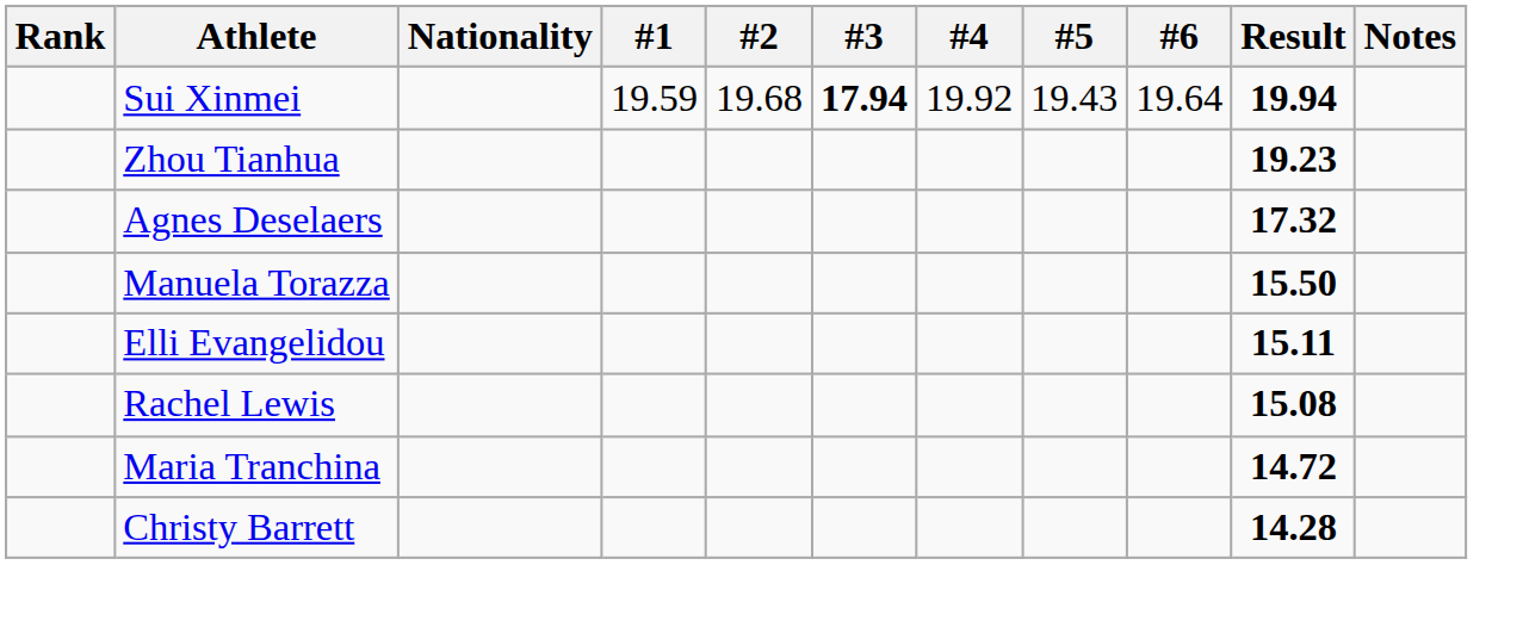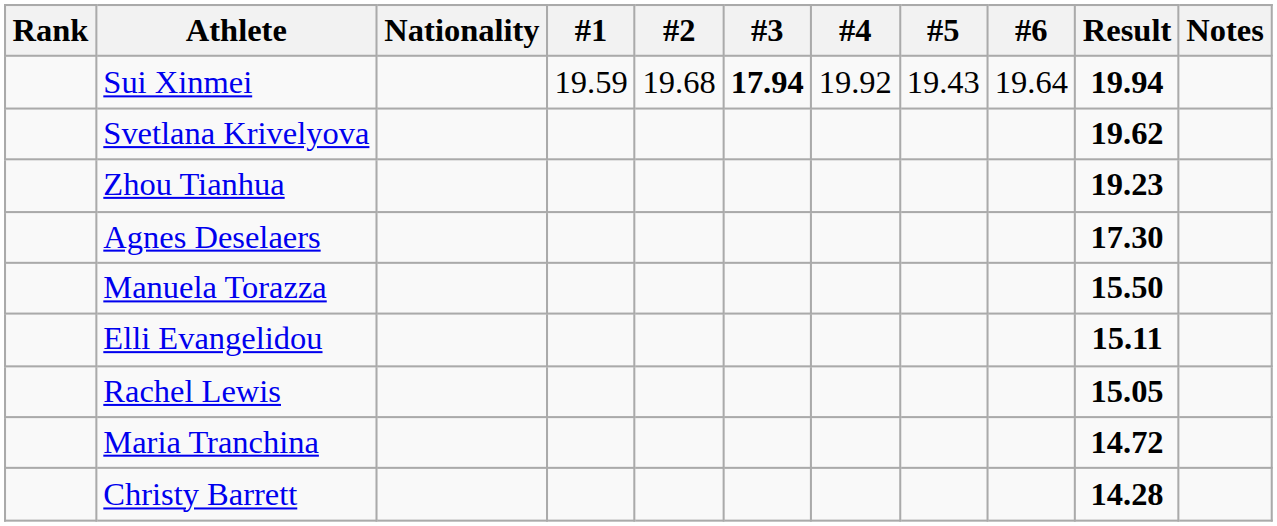 <table class="wikitable sortable" style="text-align:center">
 <tr>
 <th>Rank</th>
 <th>Athlete</th>
 <th>Nationality</th>
 <th>#1</th>
 <th>#2</th>
 <th>#3</th>
 <th>#4</th>
 <th>#5</th>
 <th>#6</th>
 <th>Result</th>
 <th>Notes</th>
 </tr>
 <tr>
 <td></td>
 <td align=left><a href='#'>Sui Xinmei</a></td>
 <td align=left></td>
 <td>19.59</td>
 <td>19.68</td>
 <td><strong>17.94</strong></td>
 <td>19.92</td>
 <td>19.43</td>
 <td>19.64</td>
 <td><strong>19.94</strong></td>
 <td></td>
 </tr>
 <tr>
 <td></td>
+<td align=left><a href='#'>Svetlana Krivelyova</a></td>
+<td align=left></td>
+<td></td>
+<td></td>
+<td></td>
+<td></td>
+<td></td>
+<td></td>
+<td><strong>19.62</strong></td>
+<td></td>
+</tr>
+<tr>
+<td></td>
 <td align=left><a href='#'>Zhou Tianhua</a></td>
 <td align=left></td>
 <td></td>
 <td></td>
 <td></td>
 <td></td>
 <td></td>
 <td></td>
 <td><strong>19.23</strong></td>
 <td></td>
 </tr>
 <tr>
 <td></td>
 <td align=left><a href='#'>Agnes Deselaers</a></td>
 <td align=left></td>
 <td></td>
 <td></td>
 <td></td>
 <td></td>
 <td></td>
 <td></td>
-<td><strong>17.32</strong></td>
+<td><strong>17.30</strong></td>
 <td></td>
 </tr>
 <tr>
 <td></td>
 <td align=left><a href='#'>Manuela Torazza</a></td>
 <td align=left></td>
 <td></td>
 <td></td>
 <td></td>
 <td></td>
 <td></td>
 <td></td>
 <td><strong>15.50</strong></td>
 <td></td>
 </tr>
 <tr>
 <td></td>
 <td align=left><a href='#'>Elli Evangelidou</a></td>
 <td align=left></td>
 <td></td>
 <td></td>
 <td></td>
 <td></td>
 <td></td>
 <td></td>
 <td><strong>15.11</strong></td>
 <td></td>
 </tr>
 <tr>
 <td></td>
 <td align=left><a href='#'>Rachel Lewis</a></td>
 <td align=left></td>
 <td></td>
 <td></td>
 <td></td>
 <td></td>
 <td></td>
 <td></td>
-<td><strong>15.08</strong></td>
+<td><strong>15.05</strong></td>
 <td></td>
 </tr>
 <tr>
 <td></td>
 <td align=left><a href='#'>Maria Tranchina</a></td>
 <td align=left></td>
 <td></td>
 <td></td>
 <td></td>
 <td></td>
 <td></td>
 <td></td>
 <td><strong>14.72</strong></td>
 <td></td>
 </tr>
 <tr>
 <td></td>
 <td align=left><a href='#'>Christy Barrett</a></td>
 <td align=left></td>
 <td></td>
 <td></td>
 <td></td>
 <td></td>
 <td></td>
 <td></td>
 <td><strong>14.28</strong></td>
 <td></td>
 </tr>
 </table>
